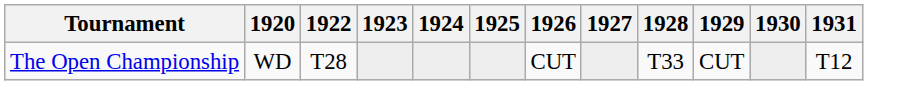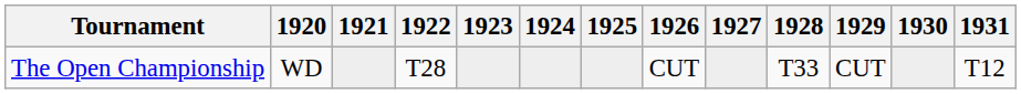 <table class="wikitable" style="font-size:95%;text-align:center;">
 <tr>
 <th>Tournament</th>
 <th>1920</th>
+<th>1921</th>
 <th>1922</th>
 <th>1923</th>
 <th>1924</th>
 <th>1925</th>
 <th>1926</th>
 <th>1927</th>
 <th>1928</th>
 <th>1929</th>
 <th>1930</th>
 <th>1931</th>
 </tr>
 <tr>
 <td align=left><a href='#'>The Open Championship</a></td>
 <td>WD</td>
+<td style="background:#eeeeee;"></td>
 <td>T28</td>
 <td style="background:#eeeeee;"></td>
 <td style="background:#eeeeee;"></td>
 <td style="background:#eeeeee;"></td>
 <td>CUT</td>
 <td style="background:#eeeeee;"></td>
 <td>T33</td>
 <td>CUT</td>
 <td style="background:#eeeeee;"></td>
 <td>T12</td>
 </tr>
 </table>
